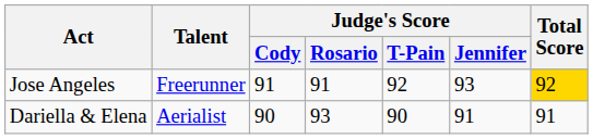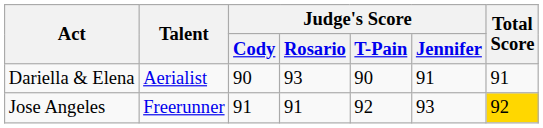 <table class="wikitable">
 <tr>
 <th rowspan="2">Act</th>
 <th rowspan="2">Talent</th>
 <th colspan="4">Judge's Score</th>
 <th rowspan="2">Total<br>Score</th>
 </tr>
 <tr>
 <th><a href='#'>Cody</a></th>
 <th><a href='#'>Rosario</a></th>
 <th><a href='#'>T-Pain</a></th>
 <th><a href='#'>Jennifer</a></th>
 </tr>
 <tr>
+<td>Dariella & Elena</td>
+<td><a href='#'>Aerialist</a></td>
+<td>90</td>
+<td>93</td>
+<td>90</td>
+<td>91</td>
+<td>91</td>
+</tr>
+<tr>
 <td>Jose Angeles</td>
 <td><a href='#'>Freerunner</a></td>
 <td>91</td>
 <td>91</td>
 <td>92</td>
 <td>93</td>
 <td style="background:gold;">92</td>
 </tr>
-<tr>
-<td>Dariella & Elena</td>
-<td><a href='#'>Aerialist</a></td>
-<td>90</td>
-<td>93</td>
-<td>90</td>
-<td>91</td>
-<td>91</td>
-</tr>
 </table>
